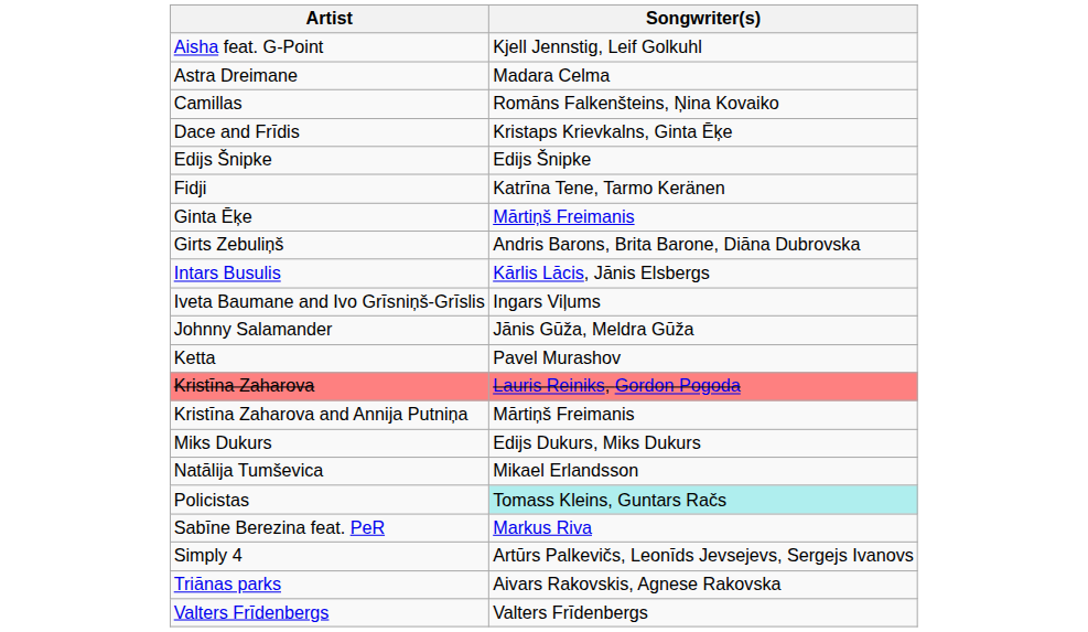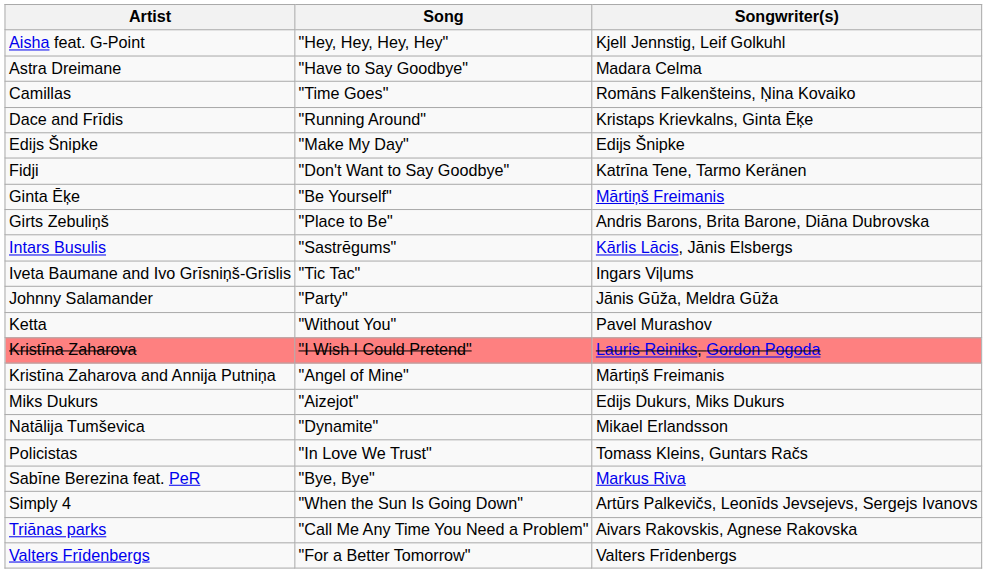 <table class="sortable wikitable" style="margin: 1em auto 1em auto;">
 <tr>
 <th>Artist</th>
+<th>Song</th>
 <th>Songwriter(s)</th>
 </tr>
 <tr>
 <td><a href='#'>Aisha</a> feat. G-Point</td>
+<td>"Hey, Hey, Hey, Hey"</td>
 <td>Kjell Jennstig, Leif Golkuhl</td>
 </tr>
 <tr>
 <td>Astra Dreimane</td>
+<td>"Have to Say Goodbye"</td>
 <td>Madara Celma</td>
 </tr>
 <tr>
 <td>Camillas</td>
+<td>"Time Goes"</td>
 <td>Romāns Falkenšteins, Ņina Kovaiko</td>
 </tr>
 <tr>
 <td>Dace and Frīdis</td>
+<td>"Running Around"</td>
 <td>Kristaps Krievkalns, Ginta Ēķe</td>
 </tr>
 <tr>
 <td>Edijs Šnipke</td>
+<td>"Make My Day"</td>
 <td>Edijs Šnipke</td>
 </tr>
 <tr>
 <td>Fidji</td>
+<td>"Don't Want to Say Goodbye"</td>
 <td>Katrīna Tene, Tarmo Keränen</td>
 </tr>
 <tr>
 <td>Ginta Ēķe</td>
+<td>"Be Yourself"</td>
 <td><a href='#'>Mārtiņš Freimanis</a></td>
 </tr>
 <tr>
 <td>Girts Zebuliņš</td>
+<td>"Place to Be"</td>
 <td>Andris Barons, Brita Barone, Diāna Dubrovska</td>
 </tr>
 <tr>
 <td><a href='#'>Intars Busulis</a></td>
+<td>"Sastrēgums"</td>
 <td><a href='#'>Kārlis Lācis</a>, Jānis Elsbergs</td>
 </tr>
 <tr>
 <td>Iveta Baumane and Ivo Grīsniņš-Grīslis</td>
+<td>"Tic Tac"</td>
 <td>Ingars Viļums</td>
 </tr>
 <tr>
 <td>Johnny Salamander</td>
+<td>"Party"</td>
 <td>Jānis Gūža, Meldra Gūža</td>
 </tr>
 <tr>
 <td>Ketta</td>
+<td>"Without You"</td>
 <td>Pavel Murashov</td>
 </tr>
 <tr style="background:#fe8080;">
 <td><s>Kristīna Zaharova</s></td>
+<td><s>"I Wish I Could Pretend"</s></td>
 <td><s><a href='#'>Lauris Reiniks</a>, <a href='#'>Gordon Pogoda</a></s></td>
 </tr>
 <tr>
 <td>Kristīna Zaharova and Annija Putniņa</td>
+<td>"Angel of Mine"</td>
 <td>Mārtiņš Freimanis</td>
 </tr>
 <tr>
 <td>Miks Dukurs</td>
+<td>"Aizejot"</td>
 <td>Edijs Dukurs, Miks Dukurs</td>
 </tr>
 <tr>
 <td>Natālija Tumševica</td>
+<td>"Dynamite"</td>
 <td>Mikael Erlandsson</td>
 </tr>
 <tr>
 <td>Policistas</td>
-<td style="background: paleturquoise;">Tomass Kleins, Guntars Račs</td>
+<td>"In Love We Trust"</td>
+<td>Tomass Kleins, Guntars Račs</td>
 </tr>
 <tr>
 <td>Sabīne Berezina feat. <a href='#'>PeR</a></td>
+<td>"Bye, Bye"</td>
 <td><a href='#'>Markus Riva</a></td>
 </tr>
 <tr>
 <td>Simply 4</td>
+<td>"When the Sun Is Going Down"</td>
 <td>Artūrs Palkevičs, Leonīds Jevsejevs, Sergejs Ivanovs</td>
 </tr>
 <tr>
 <td><a href='#'>Triānas parks</a></td>
+<td>"Call Me Any Time You Need a Problem"</td>
 <td>Aivars Rakovskis, Agnese Rakovska</td>
 </tr>
 <tr>
 <td><a href='#'>Valters Frīdenbergs</a></td>
+<td>"For a Better Tomorrow"</td>
 <td>Valters Frīdenbergs</td>
 </tr>
 </table>
